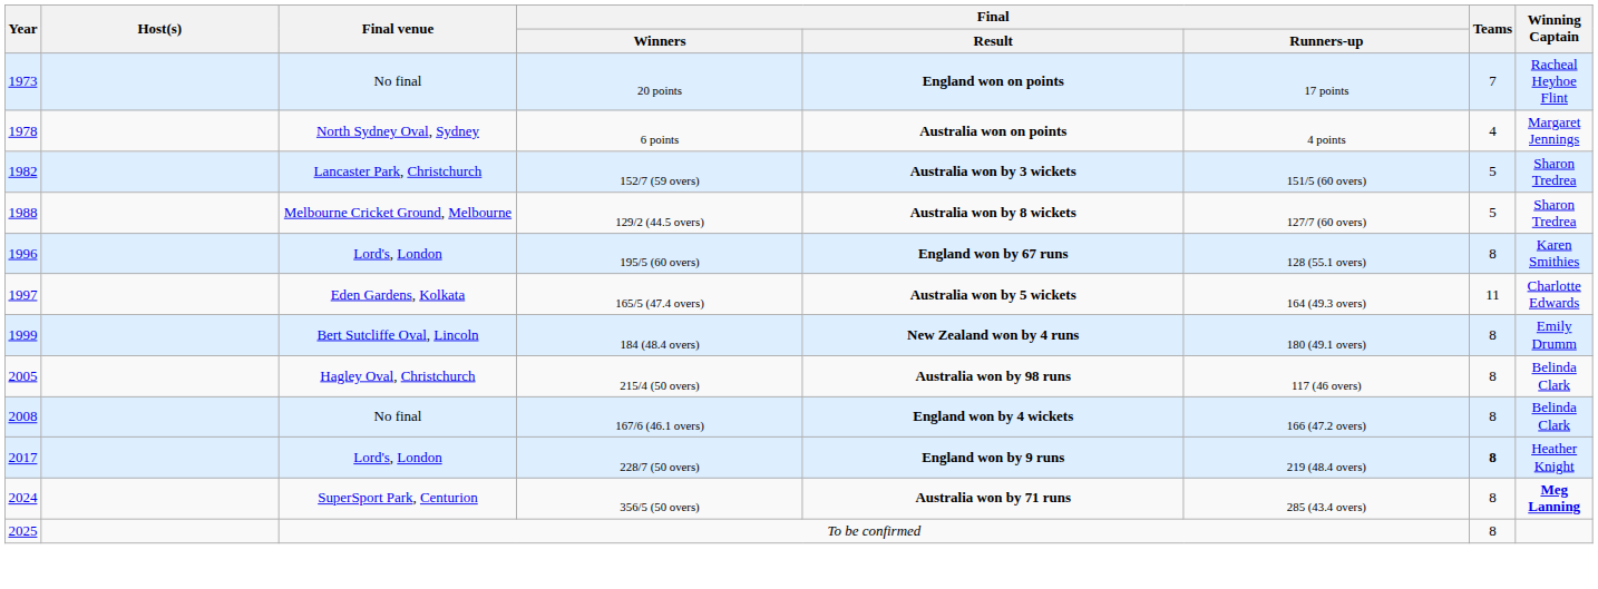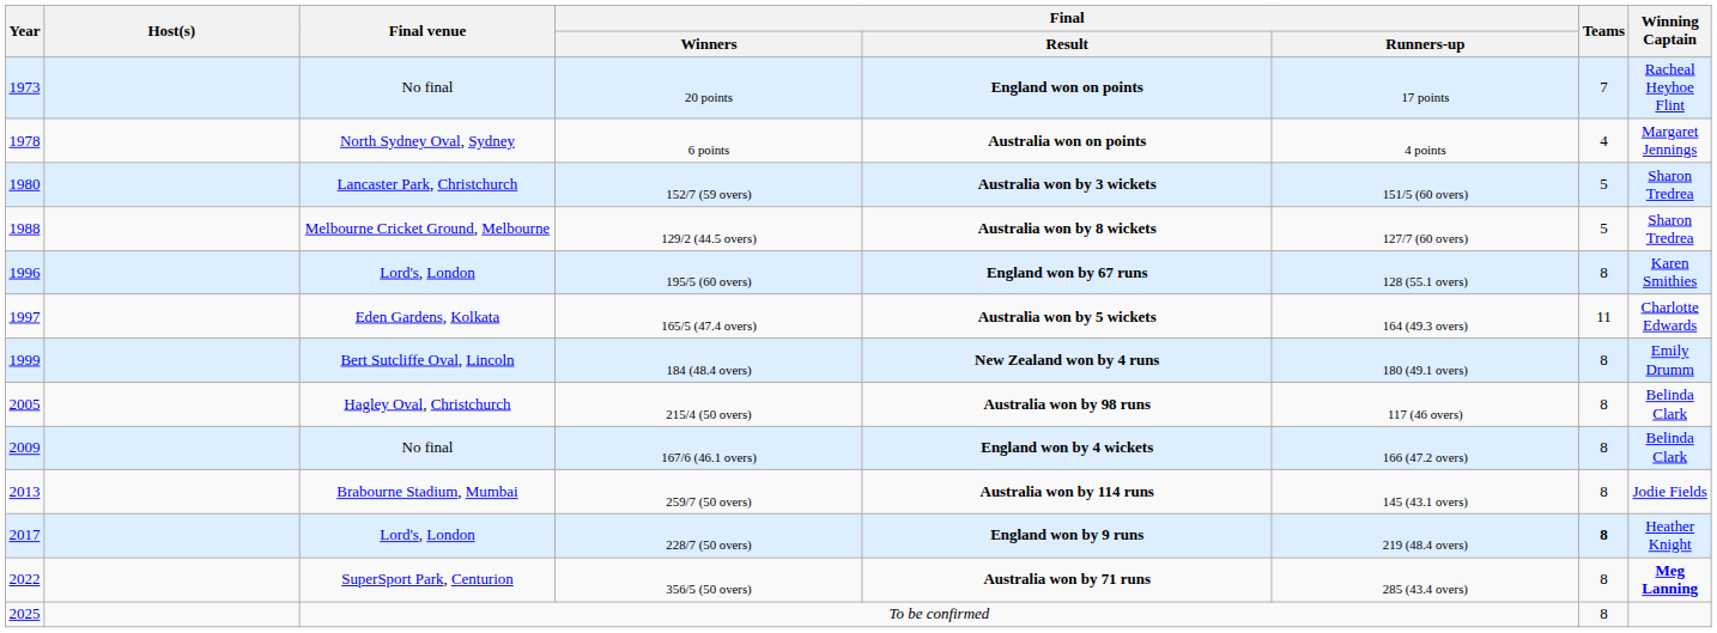 <table class="wikitable" style="font-size:90%; width: 100%; text-align: center;">
 <tr>
 <th rowspan=2 width10%>Year</th>
 <th rowspan=2 width=15%>Host(s)</th>
 <th rowspan=2 width=15%>Final venue</th>
 <th colspan=3>Final</th>
 <th rowspan="2">Teams</th>
 <th rowspan="2">Winning Captain</th>
 </tr>
 <tr>
 <th width=18%>Winners</th>
 <th width=24%>Result</th>
 <th width=18%>Runners-up</th>
 </tr>
 <tr style="background:#ddeeff">
 <td><a href='#'>1973</a></td>
 <td></td>
 <td>No final</td>
 <td><strong></strong><br><small>20 points</small></td>
 <td><strong>England won on points</strong><br></td>
 <td><br><small>17 points</small></td>
 <td>7</td>
 <td><a href='#'>Racheal Heyhoe Flint</a></td>
 </tr>
 <tr>
 <td><a href='#'>1978</a></td>
 <td></td>
 <td><a href='#'>North Sydney Oval</a>, <a href='#'>Sydney</a></td>
 <td><strong></strong><br><small>6 points</small></td>
 <td><strong>Australia won on points</strong><br></td>
 <td><br><small>4 points</small></td>
 <td>4</td>
 <td><a href='#'>Margaret Jennings</a></td>
 </tr>
 <tr style="background:#ddeeff">
-<td><a href='#'>1982</a></td>
+<td><a href='#'>1980</a></td>
 <td></td>
 <td><a href='#'>Lancaster Park</a>, <a href='#'>Christchurch</a></td>
 <td><strong></strong><br><small>152/7 (59 overs)</small></td>
 <td><strong>Australia won by 3 wickets</strong><br></td>
 <td><br><small>151/5 (60 overs)</small></td>
 <td>5</td>
 <td><a href='#'>Sharon Tredrea</a></td>
 </tr>
 <tr>
 <td><a href='#'>1988</a></td>
 <td></td>
 <td><a href='#'>Melbourne Cricket Ground</a>, <a href='#'>Melbourne</a></td>
 <td><strong></strong><br><small>129/2 (44.5 overs)</small></td>
 <td><strong>Australia won by 8 wickets</strong><br></td>
 <td><br><small>127/7 (60 overs)</small></td>
 <td>5</td>
 <td><a href='#'>Sharon Tredrea</a></td>
 </tr>
 <tr style="background:#ddeeff">
 <td><a href='#'>1996</a></td>
 <td></td>
 <td><a href='#'>Lord's</a>, <a href='#'>London</a></td>
 <td><strong></strong><br><small>195/5 (60 overs)</small></td>
 <td><strong>England won by 67 runs</strong><br></td>
 <td><br><small>128 (55.1 overs)</small></td>
 <td>8</td>
 <td><a href='#'>Karen Smithies</a></td>
 </tr>
 <tr>
 <td><a href='#'>1997</a></td>
 <td></td>
 <td><a href='#'>Eden Gardens</a>, <a href='#'>Kolkata</a></td>
 <td><strong></strong><br><small>165/5 (47.4 overs)</small></td>
 <td><strong>Australia won by 5 wickets</strong><br></td>
 <td><br><small>164 (49.3 overs)</small></td>
 <td>11</td>
 <td><a href='#'>Charlotte Edwards</a></td>
 </tr>
 <tr style="background:#ddeeff">
 <td><a href='#'>1999</a></td>
 <td></td>
 <td><a href='#'>Bert Sutcliffe Oval</a>, <a href='#'>Lincoln</a></td>
 <td><strong></strong><br><small>184 (48.4 overs)</small></td>
 <td><strong>New Zealand won by 4 runs</strong><br></td>
 <td><br><small>180 (49.1 overs)</small></td>
 <td>8</td>
 <td><a href='#'>Emily Drumm</a></td>
 </tr>
 <tr>
 <td><a href='#'>2005</a></td>
 <td></td>
 <td><a href='#'>Hagley Oval</a>, <a href='#'>Christchurch</a></td>
 <td><strong></strong><br><small>215/4 (50 overs)</small></td>
 <td><strong>Australia won by 98 runs</strong><br></td>
 <td><br><small>117 (46 overs)</small></td>
 <td>8</td>
 <td><a href='#'>Belinda Clark</a></td>
 </tr>
 <tr style="background:#ddeeff">
-<td><a href='#'>2008</a></td>
+<td><a href='#'>2009</a></td>
 <td></td>
 <td>No final</td>
 <td><strong></strong><br><small>167/6 (46.1 overs)</small></td>
 <td><strong>England won by 4 wickets</strong><br></td>
 <td><br><small>166 (47.2 overs)</small></td>
 <td>8</td>
 <td><a href='#'>Belinda Clark</a></td>
+</tr>
+<tr>
+<td><a href='#'>2013</a></td>
+<td></td>
+<td><a href='#'>Brabourne Stadium</a>, <a href='#'>Mumbai</a></td>
+<td><strong></strong><br><small>259/7 (50 overs)</small></td>
+<td><strong>Australia won by 114 runs</strong><br></td>
+<td><br><small>145 (43.1 overs)</small></td>
+<td>8</td>
+<td><a href='#'>Jodie Fields</a></td>
 </tr>
 <tr style="background:#ddeeff">
 <td><a href='#'>2017</a></td>
 <td></td>
 <td><a href='#'>Lord's</a>, <a href='#'>London</a></td>
 <td><strong></strong><br><small>228/7 (50 overs)</small></td>
 <td><strong>England won by 9 runs</strong><br></td>
 <td><br><small>219 (48.4 overs)</small></td>
 <td><strong>8</strong></td>
 <td><a href='#'>Heather Knight</a></td>
 </tr>
 <tr>
-<td><a href='#'>2024</a></td>
+<td><a href='#'>2022</a></td>
 <td></td>
 <td><a href='#'>SuperSport Park</a>, <a href='#'>Centurion</a></td>
 <td><strong></strong><br><small>356/5 (50 overs)</small></td>
 <td><strong>Australia won by 71 runs</strong><br></td>
 <td><br><small>285 (43.4 overs)</small></td>
 <td>8</td>
 <td><strong><a href='#'>Meg Lanning</a></strong></td>
 </tr>
 <tr>
 <td><a href='#'>2025</a></td>
 <td></td>
 <td colspan="4"><em>To be confirmed</em></td>
 <td>8</td>
 <td></td>
 </tr>
 </table>
